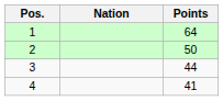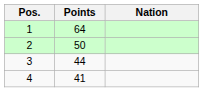 <table class="wikitable gauche" cellspacing="1" style="width:300px;">
 <tr style="background:#efefef; text-align:center;">
 <th style="width:70px;">Pos.</th>
+<th style="width:70px;">Points</th>
 <th>Nation</th>
-<th style="width:70px;">Points</th>
 </tr>
 <tr style="vertical-align:top; text-align:center; background:#ccffcc;">
 <td>1</td>
+<td>64</td>
 <td style="text-align:left;"></td>
-<td>64</td>
 </tr>
 <tr style="vertical-align:top; text-align:center; background:#ccffcc;">
 <td>2</td>
+<td>50</td>
 <td style="text-align:left;"></td>
-<td>50</td>
 </tr>
 <tr style="vertical-align:top; text-align:center;">
 <td>3</td>
+<td>44</td>
 <td style="text-align:left;"></td>
-<td>44</td>
 </tr>
 <tr style="vertical-align:top; text-align:center;">
 <td>4</td>
+<td>41</td>
 <td style="text-align:left;"></td>
-<td>41</td>
 </tr>
 </table>
